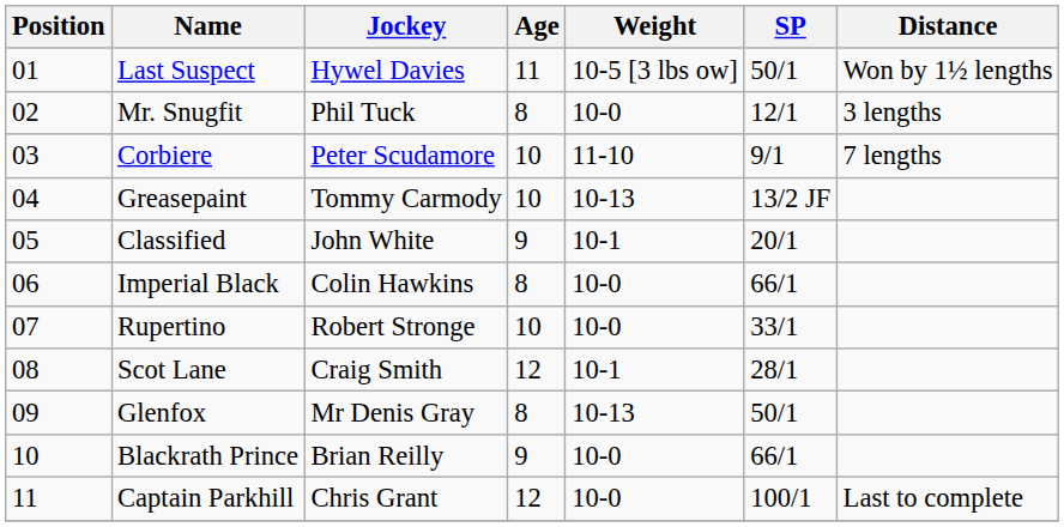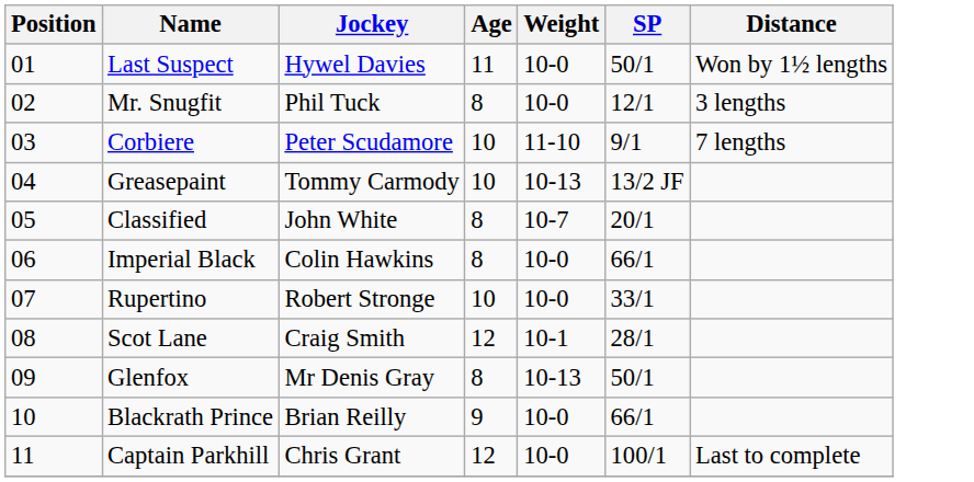 <table class="wikitable sortable">
 <tr>
 <th>Position</th>
 <th>Name</th>
 <th><a href='#'>Jockey</a></th>
 <th>Age</th>
 <th>Weight</th>
 <th><a href='#'>SP</a></th>
 <th>Distance</th>
 </tr>
 <tr>
 <td>01</td>
 <td><a href='#'>Last Suspect</a></td>
 <td><a href='#'>Hywel Davies</a></td>
 <td>11</td>
-<td>10-5 [3 lbs ow]</td>
+<td>10-0</td>
 <td>50/1</td>
 <td>Won by 1½ lengths</td>
 </tr>
 <tr>
 <td>02</td>
 <td>Mr. Snugfit</td>
 <td>Phil Tuck</td>
 <td>8</td>
 <td>10-0</td>
 <td>12/1</td>
 <td>3 lengths</td>
 </tr>
 <tr>
 <td>03</td>
 <td><a href='#'>Corbiere</a></td>
 <td><a href='#'>Peter Scudamore</a></td>
 <td>10</td>
 <td>11-10</td>
 <td>9/1</td>
 <td>7 lengths</td>
 </tr>
 <tr>
 <td>04</td>
 <td>Greasepaint</td>
 <td>Tommy Carmody</td>
 <td>10</td>
 <td>10-13</td>
 <td>13/2 JF</td>
 <td></td>
 </tr>
 <tr>
 <td>05</td>
 <td>Classified</td>
 <td>John White</td>
-<td>9</td>
-<td>10-1</td>
+<td>8</td>
+<td>10-7</td>
 <td>20/1</td>
 <td></td>
 </tr>
 <tr>
 <td>06</td>
 <td>Imperial Black</td>
 <td>Colin Hawkins</td>
 <td>8</td>
 <td>10-0</td>
 <td>66/1</td>
 <td></td>
 </tr>
 <tr>
 <td>07</td>
 <td>Rupertino</td>
 <td>Robert Stronge</td>
 <td>10</td>
 <td>10-0</td>
 <td>33/1</td>
 <td></td>
 </tr>
 <tr>
 <td>08</td>
 <td>Scot Lane</td>
 <td>Craig Smith</td>
 <td>12</td>
 <td>10-1</td>
 <td>28/1</td>
 <td></td>
 </tr>
 <tr>
 <td>09</td>
 <td>Glenfox</td>
 <td>Mr Denis Gray</td>
 <td>8</td>
 <td>10-13</td>
 <td>50/1</td>
 <td></td>
 </tr>
 <tr>
 <td>10</td>
 <td>Blackrath Prince</td>
 <td>Brian Reilly</td>
 <td>9</td>
 <td>10-0</td>
 <td>66/1</td>
 <td></td>
 </tr>
 <tr>
 <td>11</td>
 <td>Captain Parkhill</td>
 <td>Chris Grant</td>
 <td>12</td>
 <td>10-0</td>
 <td>100/1</td>
 <td>Last to complete</td>
 </tr>
 <tr>
 </tr>
 </table>
